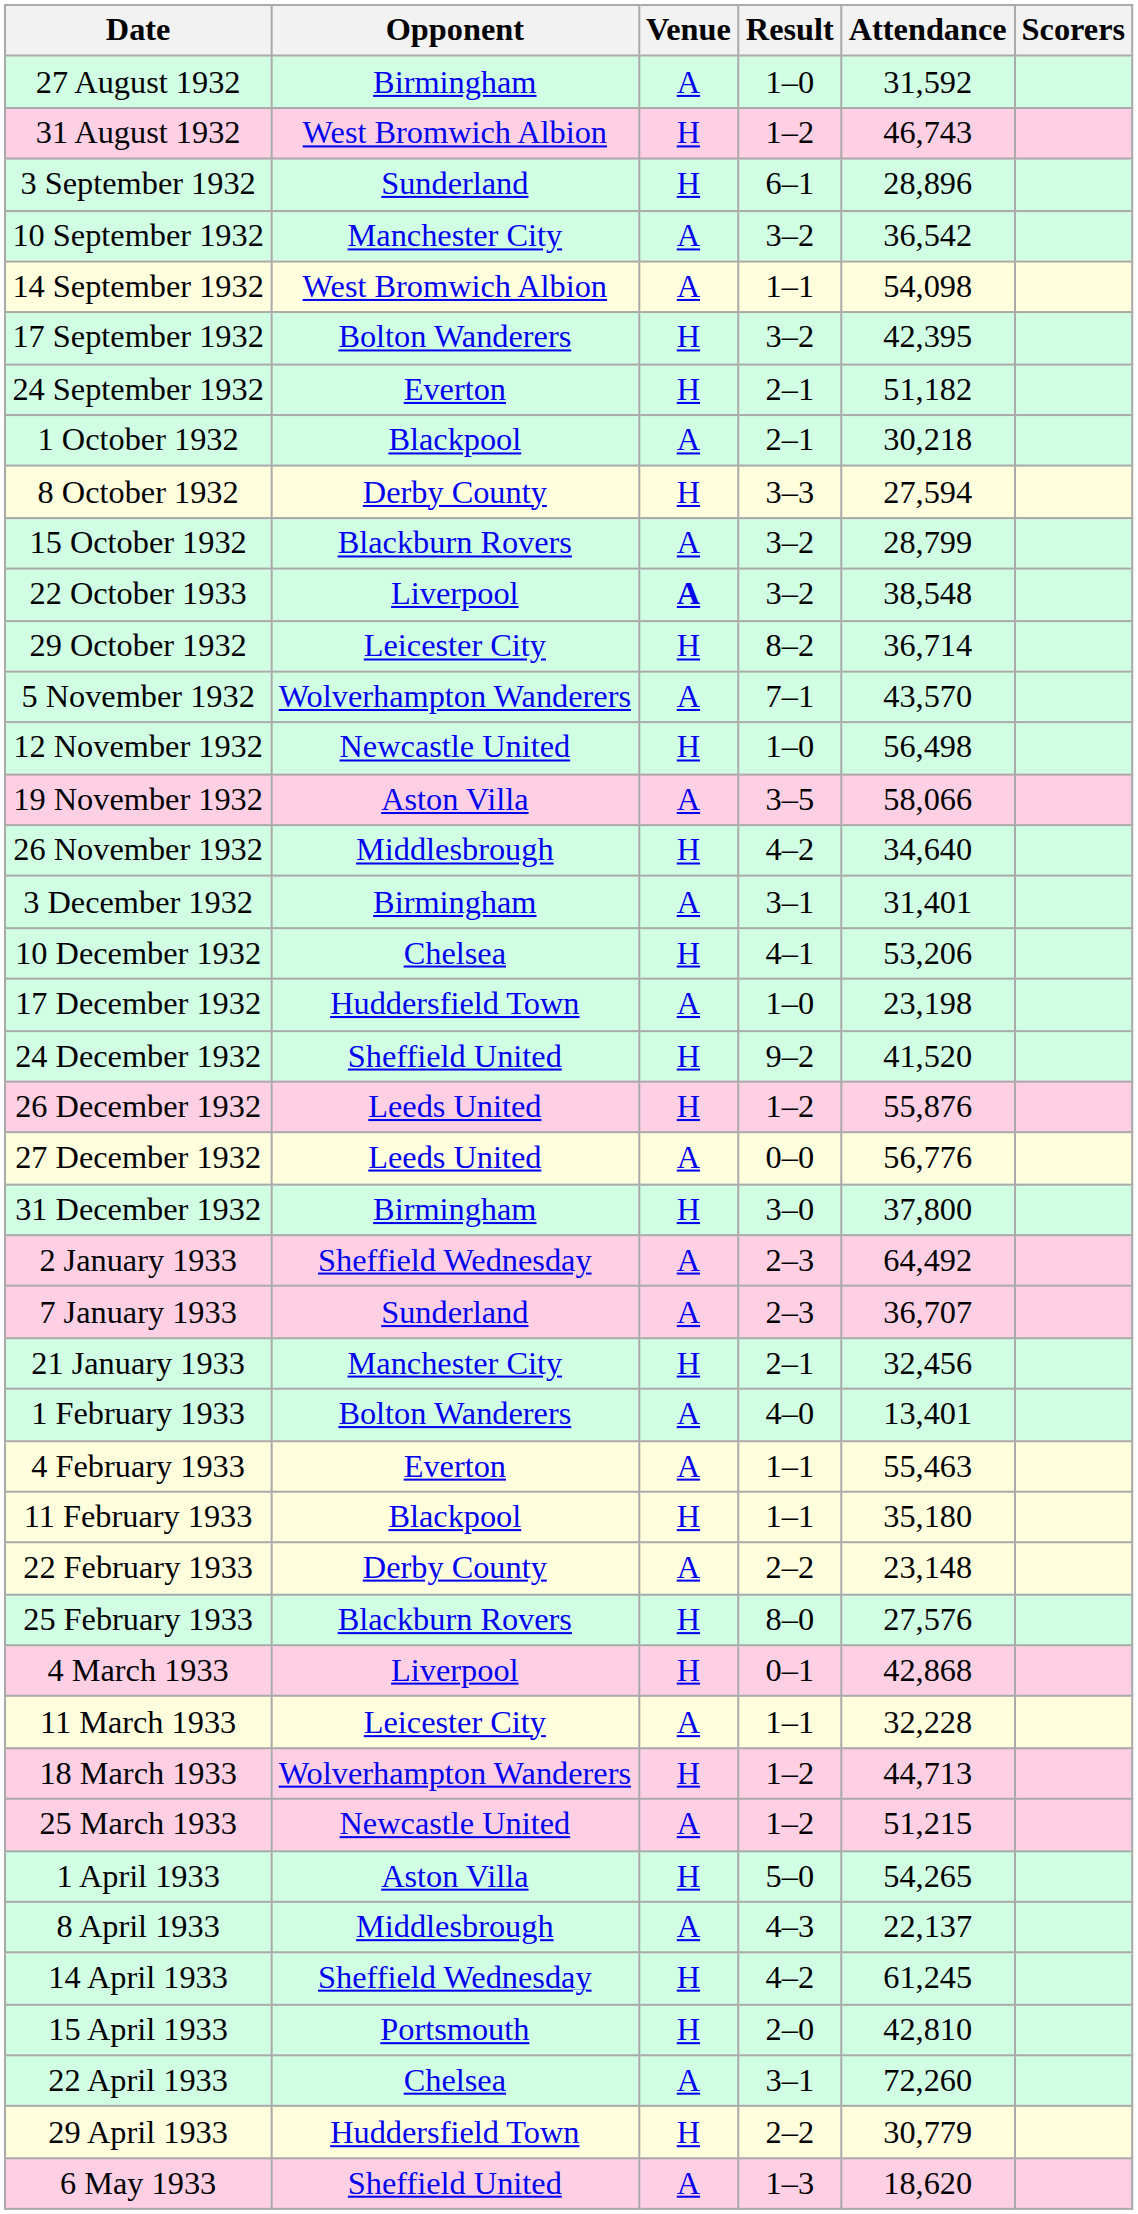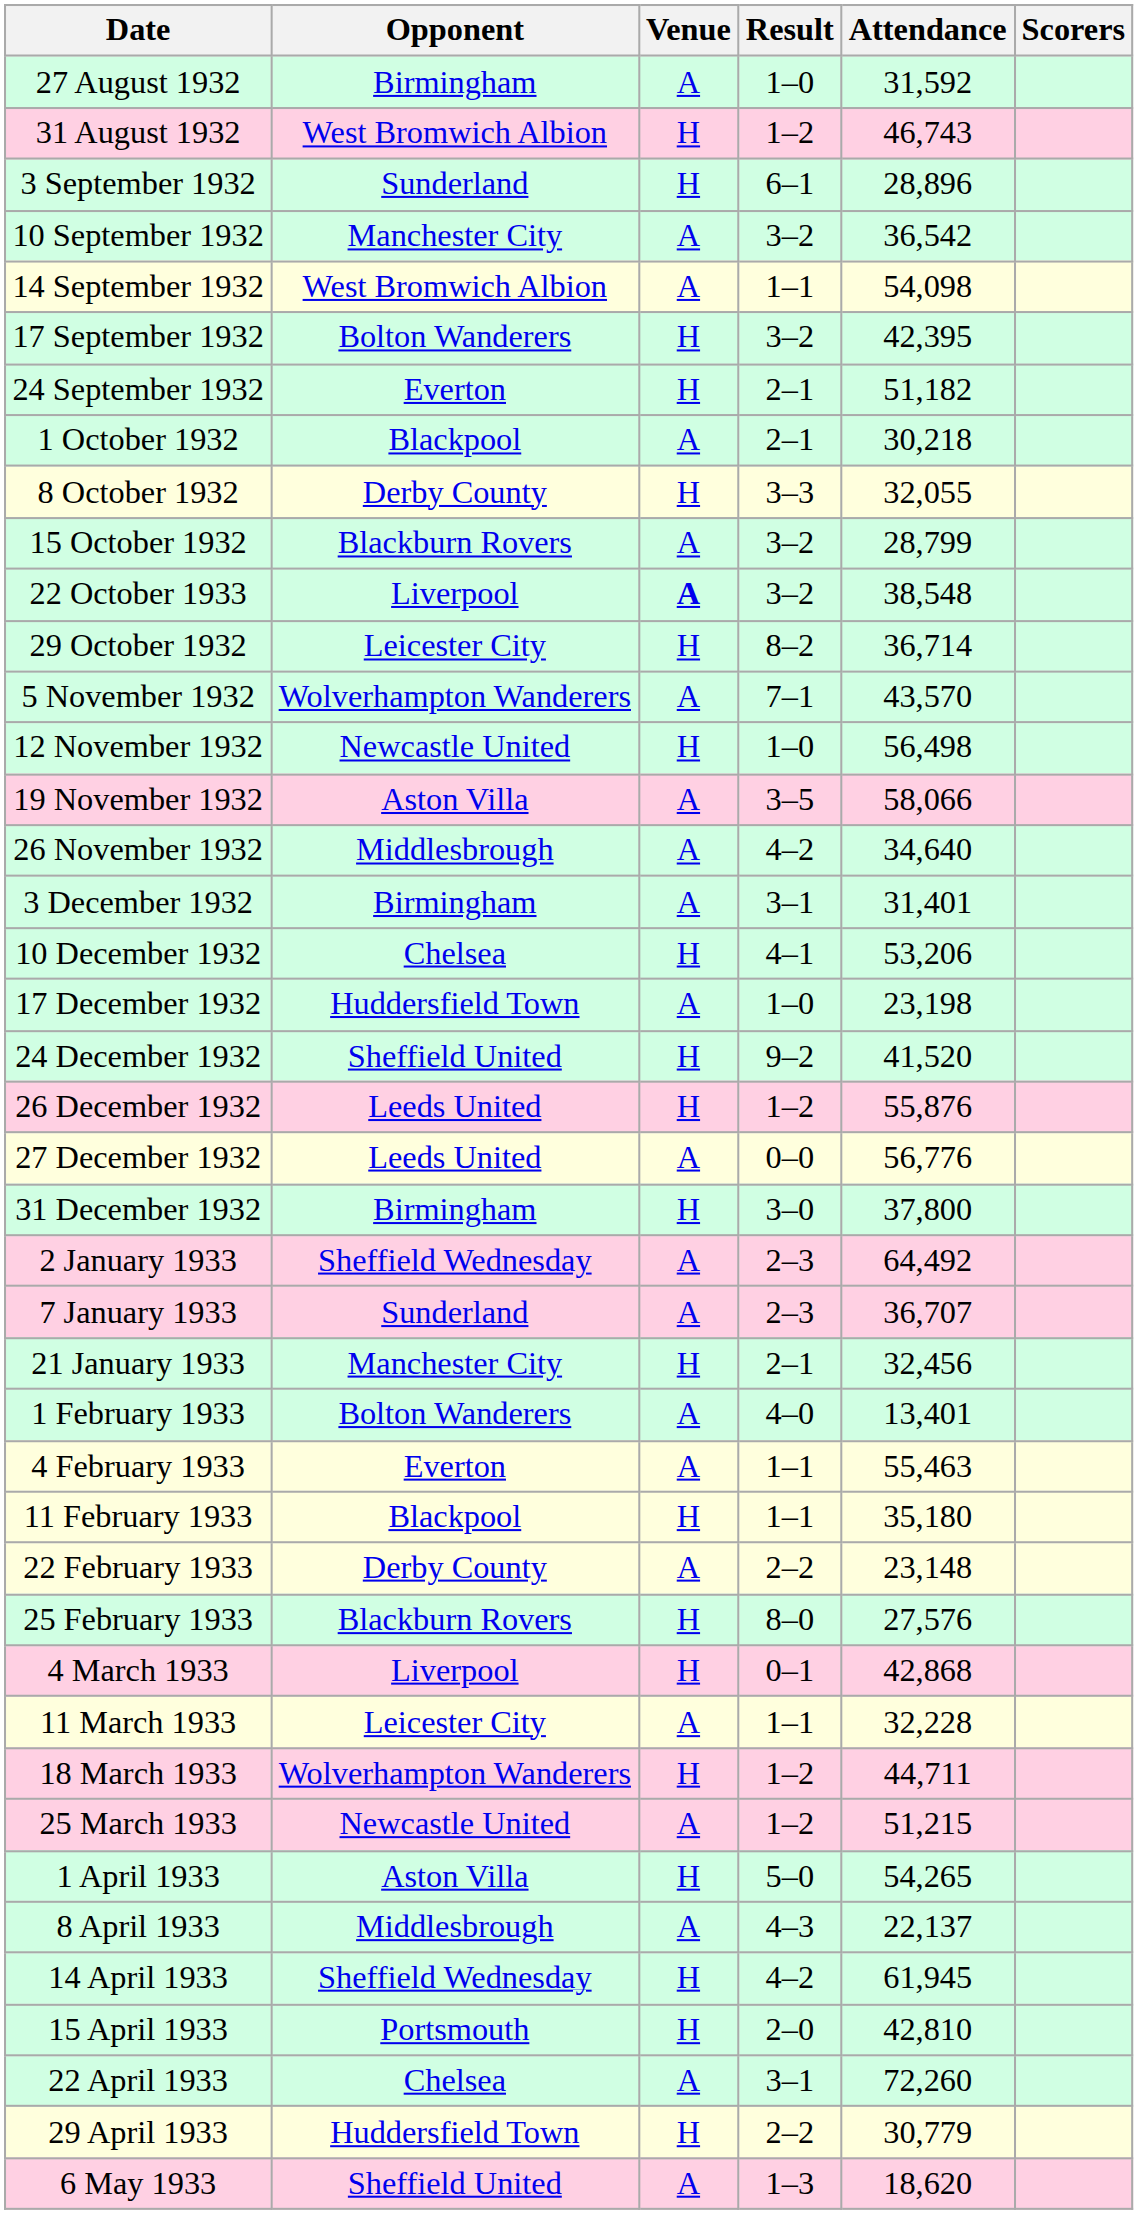 <table class="wikitable sortable" style="text-align:center;">
 <tr>
 <th>Date</th>
 <th>Opponent</th>
 <th>Venue</th>
 <th>Result</th>
 <th>Attendance</th>
 <th>Scorers</th>
 </tr>
 <tr style="background:#d0ffe3;">
 <td>27 August 1932</td>
 <td><a href='#'>Birmingham</a></td>
 <td><a href='#'>A</a></td>
 <td>1–0</td>
 <td>31,592</td>
 <td></td>
 </tr>
 <tr style="background:#ffd0e3;">
 <td>31 August 1932</td>
 <td><a href='#'>West Bromwich Albion</a></td>
 <td><a href='#'>H</a></td>
 <td>1–2</td>
 <td>46,743</td>
 <td></td>
 </tr>
 <tr style="background:#d0ffe3;">
 <td>3 September 1932</td>
 <td><a href='#'>Sunderland</a></td>
 <td><a href='#'>H</a></td>
 <td>6–1</td>
 <td>28,896</td>
 <td></td>
 </tr>
 <tr style="background:#d0ffe3;">
 <td>10 September 1932</td>
 <td><a href='#'>Manchester City</a></td>
 <td><a href='#'>A</a></td>
 <td>3–2</td>
 <td>36,542</td>
 <td></td>
 </tr>
 <tr style="background:#ffd;">
 <td>14 September 1932</td>
 <td><a href='#'>West Bromwich Albion</a></td>
 <td><a href='#'>A</a></td>
 <td>1–1</td>
 <td>54,098</td>
 <td></td>
 </tr>
 <tr style="background:#d0ffe3;">
 <td>17 September 1932</td>
 <td><a href='#'>Bolton Wanderers</a></td>
 <td><a href='#'>H</a></td>
 <td>3–2</td>
 <td>42,395</td>
 <td></td>
 </tr>
 <tr style="background:#d0ffe3;">
 <td>24 September 1932</td>
 <td><a href='#'>Everton</a></td>
 <td><a href='#'>H</a></td>
 <td>2–1</td>
 <td>51,182</td>
 <td></td>
 </tr>
 <tr style="background:#d0ffe3;">
 <td>1 October 1932</td>
 <td><a href='#'>Blackpool</a></td>
 <td><a href='#'>A</a></td>
 <td>2–1</td>
 <td>30,218</td>
 <td></td>
 </tr>
 <tr style="background:#ffd;">
 <td>8 October 1932</td>
 <td><a href='#'>Derby County</a></td>
 <td><a href='#'>H</a></td>
 <td>3–3</td>
-<td>27,594</td>
+<td>32,055</td>
 <td></td>
 </tr>
 <tr style="background:#d0ffe3;">
 <td>15 October 1932</td>
 <td><a href='#'>Blackburn Rovers</a></td>
 <td><a href='#'>A</a></td>
 <td>3–2</td>
 <td>28,799</td>
 <td></td>
 </tr>
 <tr style="background:#d0ffe3;">
 <td>22 October 1933</td>
 <td><a href='#'>Liverpool</a></td>
 <td><strong><a href='#'>A</a></strong></td>
 <td>3–2</td>
 <td>38,548</td>
 <td></td>
 </tr>
 <tr style="background:#d0ffe3;">
 <td>29 October 1932</td>
 <td><a href='#'>Leicester City</a></td>
 <td><a href='#'>H</a></td>
 <td>8–2</td>
 <td>36,714</td>
 <td></td>
 </tr>
 <tr style="background:#d0ffe3;">
 <td>5 November 1932</td>
 <td><a href='#'>Wolverhampton Wanderers</a></td>
 <td><a href='#'>A</a></td>
 <td>7–1</td>
 <td>43,570</td>
 <td></td>
 </tr>
 <tr style="background:#d0ffe3;">
 <td>12 November 1932</td>
 <td><a href='#'>Newcastle United</a></td>
 <td><a href='#'>H</a></td>
 <td>1–0</td>
 <td>56,498</td>
 <td></td>
 </tr>
 <tr style="background:#ffd0e3;">
 <td>19 November 1932</td>
 <td><a href='#'>Aston Villa</a></td>
 <td><a href='#'>A</a></td>
 <td>3–5</td>
 <td>58,066</td>
 <td></td>
 </tr>
 <tr style="background:#d0ffe3;">
 <td>26 November 1932</td>
 <td><a href='#'>Middlesbrough</a></td>
-<td><a href='#'>H</a></td>
+<td><a href='#'>A</a></td>
 <td>4–2</td>
 <td>34,640</td>
 <td></td>
 </tr>
 <tr style="background:#d0ffe3;">
 <td>3 December 1932</td>
 <td><a href='#'>Birmingham</a></td>
 <td><a href='#'>A</a></td>
 <td>3–1</td>
 <td>31,401</td>
 <td></td>
 </tr>
 <tr style="background:#d0ffe3;">
 <td>10 December 1932</td>
 <td><a href='#'>Chelsea</a></td>
 <td><a href='#'>H</a></td>
 <td>4–1</td>
 <td>53,206</td>
 <td></td>
 </tr>
 <tr style="background:#d0ffe3;">
 <td>17 December 1932</td>
 <td><a href='#'>Huddersfield Town</a></td>
 <td><a href='#'>A</a></td>
 <td>1–0</td>
 <td>23,198</td>
 <td></td>
 </tr>
 <tr style="background:#d0ffe3;">
 <td>24 December 1932</td>
 <td><a href='#'>Sheffield United</a></td>
 <td><a href='#'>H</a></td>
 <td>9–2</td>
 <td>41,520</td>
 <td></td>
 </tr>
 <tr style="background:#ffd0e3;">
 <td>26 December 1932</td>
 <td><a href='#'>Leeds United</a></td>
 <td><a href='#'>H</a></td>
 <td>1–2</td>
 <td>55,876</td>
 <td></td>
 </tr>
 <tr style="background:#ffd;">
 <td>27 December 1932</td>
 <td><a href='#'>Leeds United</a></td>
 <td><a href='#'>A</a></td>
 <td>0–0</td>
 <td>56,776</td>
 <td></td>
 </tr>
 <tr style="background:#d0ffe3;">
 <td>31 December 1932</td>
 <td><a href='#'>Birmingham</a></td>
 <td><a href='#'>H</a></td>
 <td>3–0</td>
 <td>37,800</td>
 <td></td>
 </tr>
 <tr style="background:#ffd0e3;">
 <td>2 January 1933</td>
 <td><a href='#'>Sheffield Wednesday</a></td>
 <td><a href='#'>A</a></td>
 <td>2–3</td>
 <td>64,492</td>
 <td></td>
 </tr>
 <tr style="background:#ffd0e3;">
 <td>7 January 1933</td>
 <td><a href='#'>Sunderland</a></td>
 <td><a href='#'>A</a></td>
 <td>2–3</td>
 <td>36,707</td>
 <td></td>
 </tr>
 <tr style="background:#d0ffe3;">
 <td>21 January 1933</td>
 <td><a href='#'>Manchester City</a></td>
 <td><a href='#'>H</a></td>
 <td>2–1</td>
 <td>32,456</td>
 <td></td>
 </tr>
 <tr style="background:#d0ffe3;">
 <td>1 February 1933</td>
 <td><a href='#'>Bolton Wanderers</a></td>
 <td><a href='#'>A</a></td>
 <td>4–0</td>
 <td>13,401</td>
 <td></td>
 </tr>
 <tr style="background:#ffd;">
 <td>4 February 1933</td>
 <td><a href='#'>Everton</a></td>
 <td><a href='#'>A</a></td>
 <td>1–1</td>
 <td>55,463</td>
 <td></td>
 </tr>
 <tr style="background:#ffd;">
 <td>11 February 1933</td>
 <td><a href='#'>Blackpool</a></td>
 <td><a href='#'>H</a></td>
 <td>1–1</td>
 <td>35,180</td>
 <td></td>
 </tr>
 <tr style="background:#ffd;">
 <td>22 February 1933</td>
 <td><a href='#'>Derby County</a></td>
 <td><a href='#'>A</a></td>
 <td>2–2</td>
 <td>23,148</td>
 <td></td>
 </tr>
 <tr style="background:#d0ffe3;">
 <td>25 February 1933</td>
 <td><a href='#'>Blackburn Rovers</a></td>
 <td><a href='#'>H</a></td>
 <td>8–0</td>
 <td>27,576</td>
 <td></td>
 </tr>
 <tr style="background:#ffd0e3;">
 <td>4 March 1933</td>
 <td><a href='#'>Liverpool</a></td>
 <td><a href='#'>H</a></td>
 <td>0–1</td>
 <td>42,868</td>
 <td></td>
 </tr>
 <tr style="background:#ffd;">
 <td>11 March 1933</td>
 <td><a href='#'>Leicester City</a></td>
 <td><a href='#'>A</a></td>
 <td>1–1</td>
 <td>32,228</td>
 <td></td>
 </tr>
 <tr style="background:#ffd0e3;">
 <td>18 March 1933</td>
 <td><a href='#'>Wolverhampton Wanderers</a></td>
 <td><a href='#'>H</a></td>
 <td>1–2</td>
-<td>44,713</td>
+<td>44,711</td>
 <td></td>
 </tr>
 <tr style="background:#ffd0e3;">
 <td>25 March 1933</td>
 <td><a href='#'>Newcastle United</a></td>
 <td><a href='#'>A</a></td>
 <td>1–2</td>
 <td>51,215</td>
 <td></td>
 </tr>
 <tr style="background:#d0ffe3;">
 <td>1 April 1933</td>
 <td><a href='#'>Aston Villa</a></td>
 <td><a href='#'>H</a></td>
 <td>5–0</td>
 <td>54,265</td>
 <td></td>
 </tr>
 <tr style="background:#d0ffe3;">
 <td>8 April 1933</td>
 <td><a href='#'>Middlesbrough</a></td>
 <td><a href='#'>A</a></td>
 <td>4–3</td>
 <td>22,137</td>
 <td></td>
 </tr>
 <tr style="background:#d0ffe3;">
 <td>14 April 1933</td>
 <td><a href='#'>Sheffield Wednesday</a></td>
 <td><a href='#'>H</a></td>
 <td>4–2</td>
-<td>61,245</td>
+<td>61,945</td>
 <td></td>
 </tr>
 <tr style="background:#d0ffe3;">
 <td>15 April 1933</td>
 <td><a href='#'>Portsmouth</a></td>
 <td><a href='#'>H</a></td>
 <td>2–0</td>
 <td>42,810</td>
 <td></td>
 </tr>
 <tr style="background:#d0ffe3;">
 <td>22 April 1933</td>
 <td><a href='#'>Chelsea</a></td>
 <td><a href='#'>A</a></td>
 <td>3–1</td>
 <td>72,260</td>
 <td></td>
 </tr>
 <tr style="background:#ffd;">
 <td>29 April 1933</td>
 <td><a href='#'>Huddersfield Town</a></td>
 <td><a href='#'>H</a></td>
 <td>2–2</td>
 <td>30,779</td>
 <td></td>
 </tr>
 <tr style="background:#ffd0e3;">
 <td>6 May 1933</td>
 <td><a href='#'>Sheffield United</a></td>
 <td><a href='#'>A</a></td>
 <td>1–3</td>
 <td>18,620</td>
 <td></td>
 </tr>
 </table>
